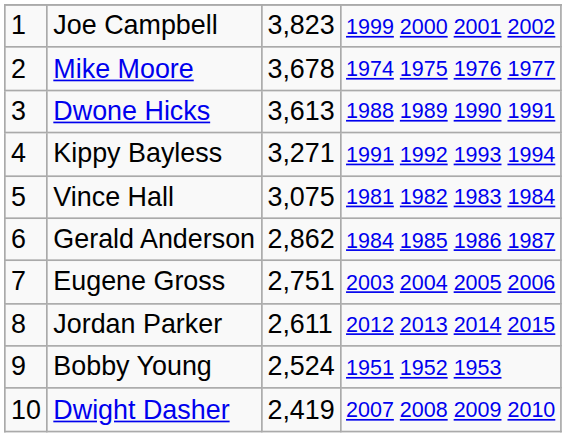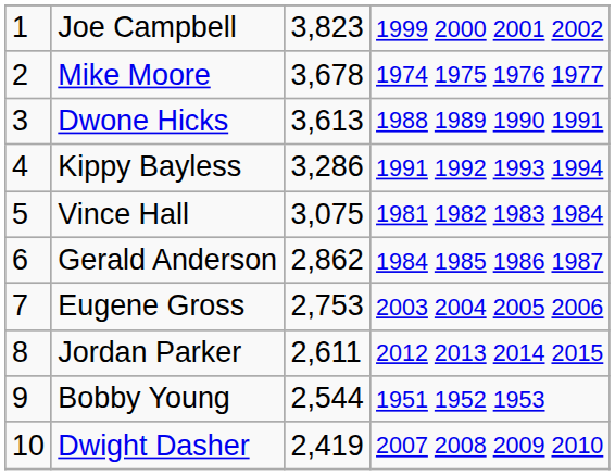 <table class="wikitable">
 <tr>
 </tr>
 <tr>
 <td>1</td>
 <td>Joe Campbell</td>
 <td>3,823</td>
 <td style="font-size:80%;"><a href='#'>1999</a> <a href='#'>2000</a> <a href='#'>2001</a> <a href='#'>2002</a></td>
 </tr>
 <tr>
 <td>2</td>
 <td><a href='#'>Mike Moore</a></td>
 <td>3,678</td>
 <td style="font-size:80%;"><a href='#'>1974</a> <a href='#'>1975</a> <a href='#'>1976</a> <a href='#'>1977</a></td>
 </tr>
 <tr>
 <td>3</td>
 <td><a href='#'>Dwone Hicks</a></td>
 <td>3,613</td>
 <td style="font-size:80%;"><a href='#'>1988</a> <a href='#'>1989</a> <a href='#'>1990</a> <a href='#'>1991</a></td>
 </tr>
 <tr>
 <td>4</td>
 <td>Kippy Bayless</td>
-<td>3,271</td>
+<td>3,286</td>
 <td style="font-size:80%;"><a href='#'>1991</a> <a href='#'>1992</a> <a href='#'>1993</a> <a href='#'>1994</a></td>
 </tr>
 <tr>
 <td>5</td>
 <td>Vince Hall</td>
 <td>3,075</td>
 <td style="font-size:80%;"><a href='#'>1981</a> <a href='#'>1982</a> <a href='#'>1983</a> <a href='#'>1984</a></td>
 </tr>
 <tr>
 <td>6</td>
 <td>Gerald Anderson</td>
 <td>2,862</td>
 <td style="font-size:80%;"><a href='#'>1984</a> <a href='#'>1985</a> <a href='#'>1986</a> <a href='#'>1987</a></td>
 </tr>
 <tr>
 <td>7</td>
 <td>Eugene Gross</td>
-<td>2,751</td>
+<td>2,753</td>
 <td style="font-size:80%;"><a href='#'>2003</a> <a href='#'>2004</a> <a href='#'>2005</a> <a href='#'>2006</a></td>
 </tr>
 <tr>
 <td>8</td>
 <td>Jordan Parker</td>
 <td>2,611</td>
 <td style="font-size:80%;"><a href='#'>2012</a> <a href='#'>2013</a> <a href='#'>2014</a> <a href='#'>2015</a></td>
 </tr>
 <tr>
 <td>9</td>
 <td>Bobby Young</td>
-<td>2,524</td>
+<td>2,544</td>
 <td style="font-size:80%;"><a href='#'>1951</a> <a href='#'>1952</a> <a href='#'>1953</a></td>
 </tr>
 <tr>
 <td>10</td>
 <td><a href='#'>Dwight Dasher</a></td>
 <td>2,419</td>
 <td style="font-size:80%;"><a href='#'>2007</a> <a href='#'>2008</a> <a href='#'>2009</a> <a href='#'>2010</a></td>
 </tr>
 </table>
